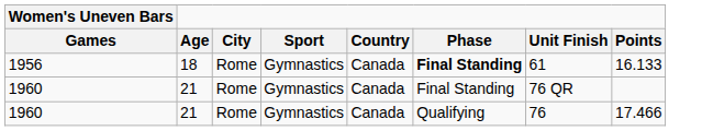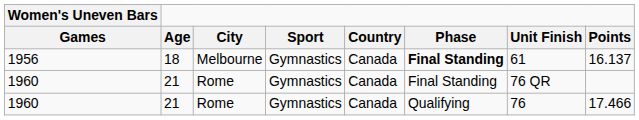 <table class="wikitable" border="1">
 <tr>
 <th>Women's Uneven Bars</th>
 </tr>
 <tr>
 <th>Games</th>
 <th>Age</th>
 <th>City</th>
 <th>Sport</th>
 <th>Country</th>
 <th>Phase</th>
 <th>Unit Finish</th>
 <th>Points</th>
 </tr>
 <tr>
 <td>1956</td>
 <td>18</td>
-<td>Rome</td>
+<td>Melbourne</td>
 <td>Gymnastics</td>
 <td>Canada</td>
 <td><strong>Final Standing</strong></td>
 <td>61</td>
-<td>16.133</td>
+<td>16.137</td>
 </tr>
 <tr>
 <td>1960</td>
 <td>21</td>
 <td>Rome</td>
 <td>Gymnastics</td>
 <td>Canada</td>
 <td>Final Standing</td>
 <td>76 QR</td>
 <td></td>
 </tr>
 <tr>
 <td>1960</td>
 <td>21</td>
 <td>Rome</td>
 <td>Gymnastics</td>
 <td>Canada</td>
 <td>Qualifying</td>
 <td>76</td>
 <td>17.466</td>
 </tr>
 </table>
